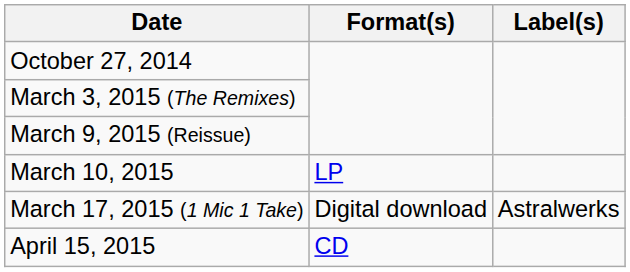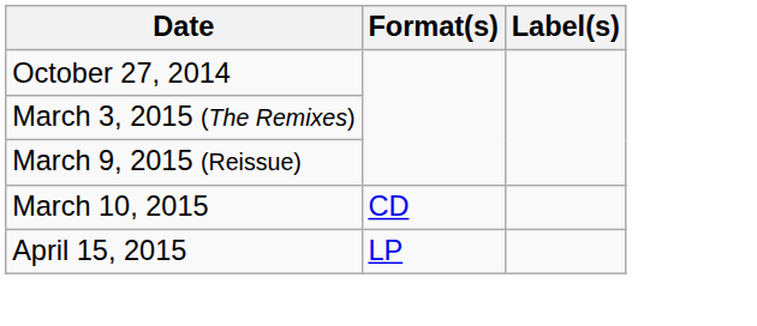 <table class="wikitable plainrowheaders">
 <tr>
 <th scope="col">Date</th>
 <th scope="col">Format(s)</th>
 <th scope="col">Label(s)</th>
 </tr>
 <tr>
 <td>October 27, 2014</td>
 <td rowspan="3"></td>
 <td rowspan="3"></td>
 </tr>
 <tr>
 <td>March 3, 2015 <small>(<em>The Remixes</em>)</small></td>
 </tr>
 <tr>
 <td>March 9, 2015 <small>(Reissue)</small></td>
 </tr>
 <tr>
 <td>March 10, 2015</td>
+<td><a href='#'>CD</a></td>
+<td></td>
+</tr>
+<tr>
+<td>April 15, 2015</td>
 <td><a href='#'>LP</a></td>
 <td></td>
 </tr>
-<tr>
-<td>March 17, 2015 <small>(<em>1 Mic 1 Take</em>)</small></td>
-<td>Digital download</td>
-<td>Astralwerks</td>
-</tr>
-<tr>
-<td>April 15, 2015</td>
-<td><a href='#'>CD</a></td>
-<td></td>
-</tr>
 </table>
